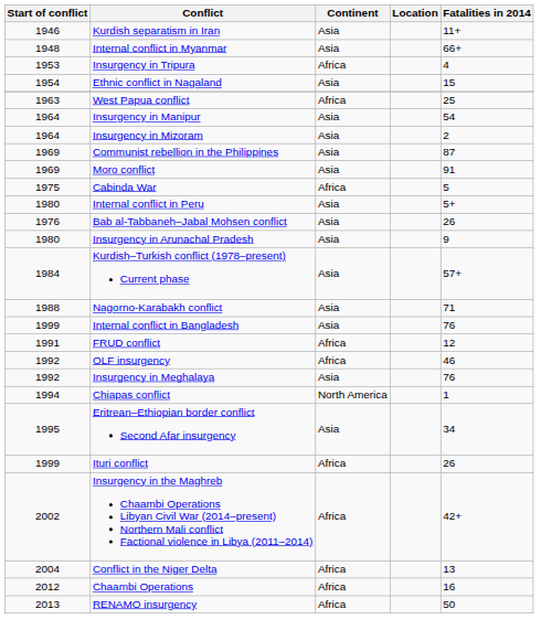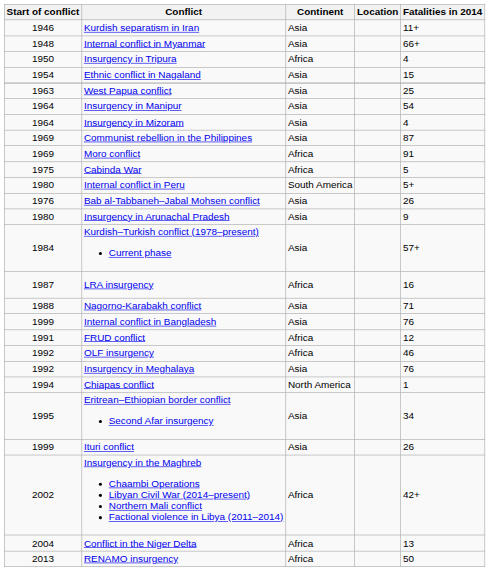 <table class="wikitable sortable">
 <tr>
 <th>Start of conflict</th>
 <th>Conflict</th>
 <th>Continent</th>
 <th>Location</th>
 <th data-sort-type="number">Fatalities in 2014</th>
 </tr>
 <tr>
 <td align=center>1946</td>
 <td><a href='#'>Kurdish separatism in Iran</a></td>
 <td>Asia</td>
 <td></td>
 <td> 11+</td>
 </tr>
 <tr>
 <td align=center>1948</td>
 <td><a href='#'>Internal conflict in Myanmar</a></td>
 <td>Asia</td>
 <td></td>
 <td> 66+</td>
 </tr>
 <tr>
-<td align=center>1953</td>
+<td align=center>1950</td>
 <td><a href='#'>Insurgency in Tripura</a></td>
 <td>Africa</td>
 <td></td>
 <td> 4</td>
 </tr>
 <tr>
 <td align=center>1954</td>
 <td><a href='#'>Ethnic conflict in Nagaland</a></td>
 <td>Asia</td>
 <td></td>
 <td> 15</td>
 </tr>
 <tr>
 </tr>
 <tr>
 <td align=center>1963</td>
 <td><a href='#'>West Papua conflict</a></td>
-<td>Africa</td>
+<td>Asia</td>
 <td></td>
 <td> 25</td>
 </tr>
 <tr>
 <td align=center>1964</td>
 <td><a href='#'>Insurgency in Manipur</a></td>
 <td>Asia</td>
 <td></td>
 <td> 54</td>
 </tr>
 <tr>
 <td align=center>1964</td>
 <td><a href='#'>Insurgency in Mizoram</a></td>
 <td>Asia</td>
 <td></td>
-<td> 2</td>
+<td> 4</td>
 </tr>
 <tr>
 <td align=center>1969</td>
 <td><a href='#'>Communist rebellion in the Philippines</a></td>
 <td>Asia</td>
 <td></td>
 <td> 87</td>
 </tr>
 <tr>
 <td align=center>1969</td>
 <td><a href='#'>Moro conflict</a></td>
-<td>Asia</td>
+<td>Africa</td>
 <td><br></td>
 <td> 91</td>
 </tr>
 <tr>
 <td align=center>1975</td>
 <td><a href='#'>Cabinda War</a></td>
 <td>Africa</td>
 <td></td>
 <td> 5</td>
 </tr>
 <tr>
 <td align=center>1980</td>
 <td><a href='#'>Internal conflict in Peru</a></td>
-<td>Asia</td>
+<td>South America</td>
 <td></td>
 <td> 5+</td>
 </tr>
 <tr>
 <td align=center>1976</td>
 <td><a href='#'>Bab al-Tabbaneh–Jabal Mohsen conflict</a></td>
 <td>Asia</td>
 <td></td>
 <td> 26</td>
 </tr>
 <tr>
 <td align=center>1980</td>
 <td><a href='#'>Insurgency in Arunachal Pradesh</a></td>
 <td>Asia</td>
 <td></td>
 <td> 9</td>
 </tr>
 <tr>
 <td align=center>1984</td>
 <td><a href='#'>Kurdish–Turkish conflict (1978–present)</a><br><ul><li><a href='#'>Current phase</a></li></ul></td>
 <td>Asia</td>
 <td> <br> </td>
 <td> 57+</td>
+</tr>
+<tr>
+<td align=center>1987</td>
+<td><a href='#'>LRA insurgency</a></td>
+<td>Africa</td>
+<td><br> <br></td>
+<td> 16</td>
 </tr>
 <tr>
 <td align=center>1988</td>
 <td><a href='#'>Nagorno-Karabakh conflict</a></td>
 <td>Asia</td>
 <td><br></td>
 <td> 71</td>
 </tr>
 <tr>
 <td align=center>1999</td>
 <td><a href='#'>Internal conflict in Bangladesh</a></td>
 <td>Asia</td>
 <td></td>
 <td> 76</td>
 </tr>
 <tr>
 <td align=center>1991</td>
 <td><a href='#'>FRUD conflict</a></td>
 <td>Africa</td>
 <td></td>
 <td> 12</td>
 </tr>
 <tr>
 <td align=center>1992</td>
 <td><a href='#'>OLF insurgency</a></td>
 <td>Africa</td>
 <td></td>
 <td> 46</td>
 </tr>
 <tr>
 <td align=center>1992</td>
 <td><a href='#'>Insurgency in Meghalaya</a></td>
 <td>Asia</td>
 <td></td>
 <td> 76</td>
 </tr>
 <tr>
 <td align=center>1994</td>
 <td><a href='#'>Chiapas conflict</a></td>
 <td>North America</td>
 <td></td>
 <td> 1</td>
 </tr>
 <tr>
 <td align=center>1995</td>
 <td><a href='#'>Eritrean–Ethiopian border conflict</a><br><ul><li><a href='#'>Second Afar insurgency</a></li></ul></td>
 <td>Asia</td>
 <td></td>
 <td> 34</td>
 </tr>
 <tr>
 <td align=center>1999</td>
 <td><a href='#'>Ituri conflict</a></td>
-<td>Africa</td>
+<td>Asia</td>
 <td></td>
 <td> 26</td>
 </tr>
 <tr>
 <td align=center>2002</td>
 <td><a href='#'>Insurgency in the Maghreb</a><br><ul><li><a href='#'>Chaambi Operations</a></li><li><a href='#'>Libyan Civil War (2014–present)</a></li><li><a href='#'>Northern Mali conflict</a></li><li><a href='#'>Factional violence in Libya (2011–2014)</a></li></ul></td>
 <td>Africa</td>
 <td><br><br><br></td>
 <td> 42+</td>
 </tr>
 <tr>
 <td align=center>2004</td>
 <td><a href='#'>Conflict in the Niger Delta</a></td>
 <td>Africa</td>
 <td></td>
 <td> 13</td>
 </tr>
 <tr>
-<td align=center>2012</td>
-<td><a href='#'>Chaambi Operations</a></td>
-<td>Africa</td>
-<td></td>
-<td> 16</td>
-</tr>
-<tr>
 <td align=center>2013</td>
 <td><a href='#'>RENAMO insurgency</a></td>
 <td>Africa</td>
 <td></td>
 <td> 50</td>
 </tr>
 </table>
